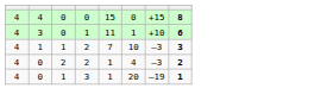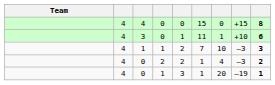 <table class="wikitable" style="text-align: center; font-size: 90%;">
 <tr>
+<th width="165">Team</th>
 <th width="25"></th>
 <th width="25"></th>
 <th width="25"></th>
 <th width="25"></th>
 <th width="25"></th>
 <th width="25"></th>
 <th width="25"></th>
 <th width="25"></th>
 </tr>
 <tr style="background:#ccffcc">
+<td style="text-align:left"></td>
 <td>4</td>
 <td>4</td>
 <td>0</td>
 <td>0</td>
 <td>15</td>
 <td>0</td>
 <td>+15</td>
 <td><strong>8</strong></td>
 </tr>
 <tr style="background:#ccffcc">
+<td style="text-align:left"></td>
 <td>4</td>
 <td>3</td>
 <td>0</td>
 <td>1</td>
 <td>11</td>
 <td>1</td>
 <td>+10</td>
 <td><strong>6</strong></td>
 </tr>
 <tr>
+<td style="text-align:left"></td>
 <td>4</td>
 <td>1</td>
 <td>1</td>
 <td>2</td>
 <td>7</td>
 <td>10</td>
 <td>–3</td>
 <td><strong>3</strong></td>
 </tr>
 <tr>
+<td style="text-align:left"></td>
 <td>4</td>
 <td>0</td>
 <td>2</td>
 <td>2</td>
 <td>1</td>
 <td>4</td>
 <td>–3</td>
 <td><strong>2</strong></td>
 </tr>
 <tr>
+<td style="text-align:left"></td>
 <td>4</td>
 <td>0</td>
 <td>1</td>
 <td>3</td>
 <td>1</td>
 <td>20</td>
 <td>–19</td>
 <td><strong>1</strong></td>
 </tr>
 </table>
